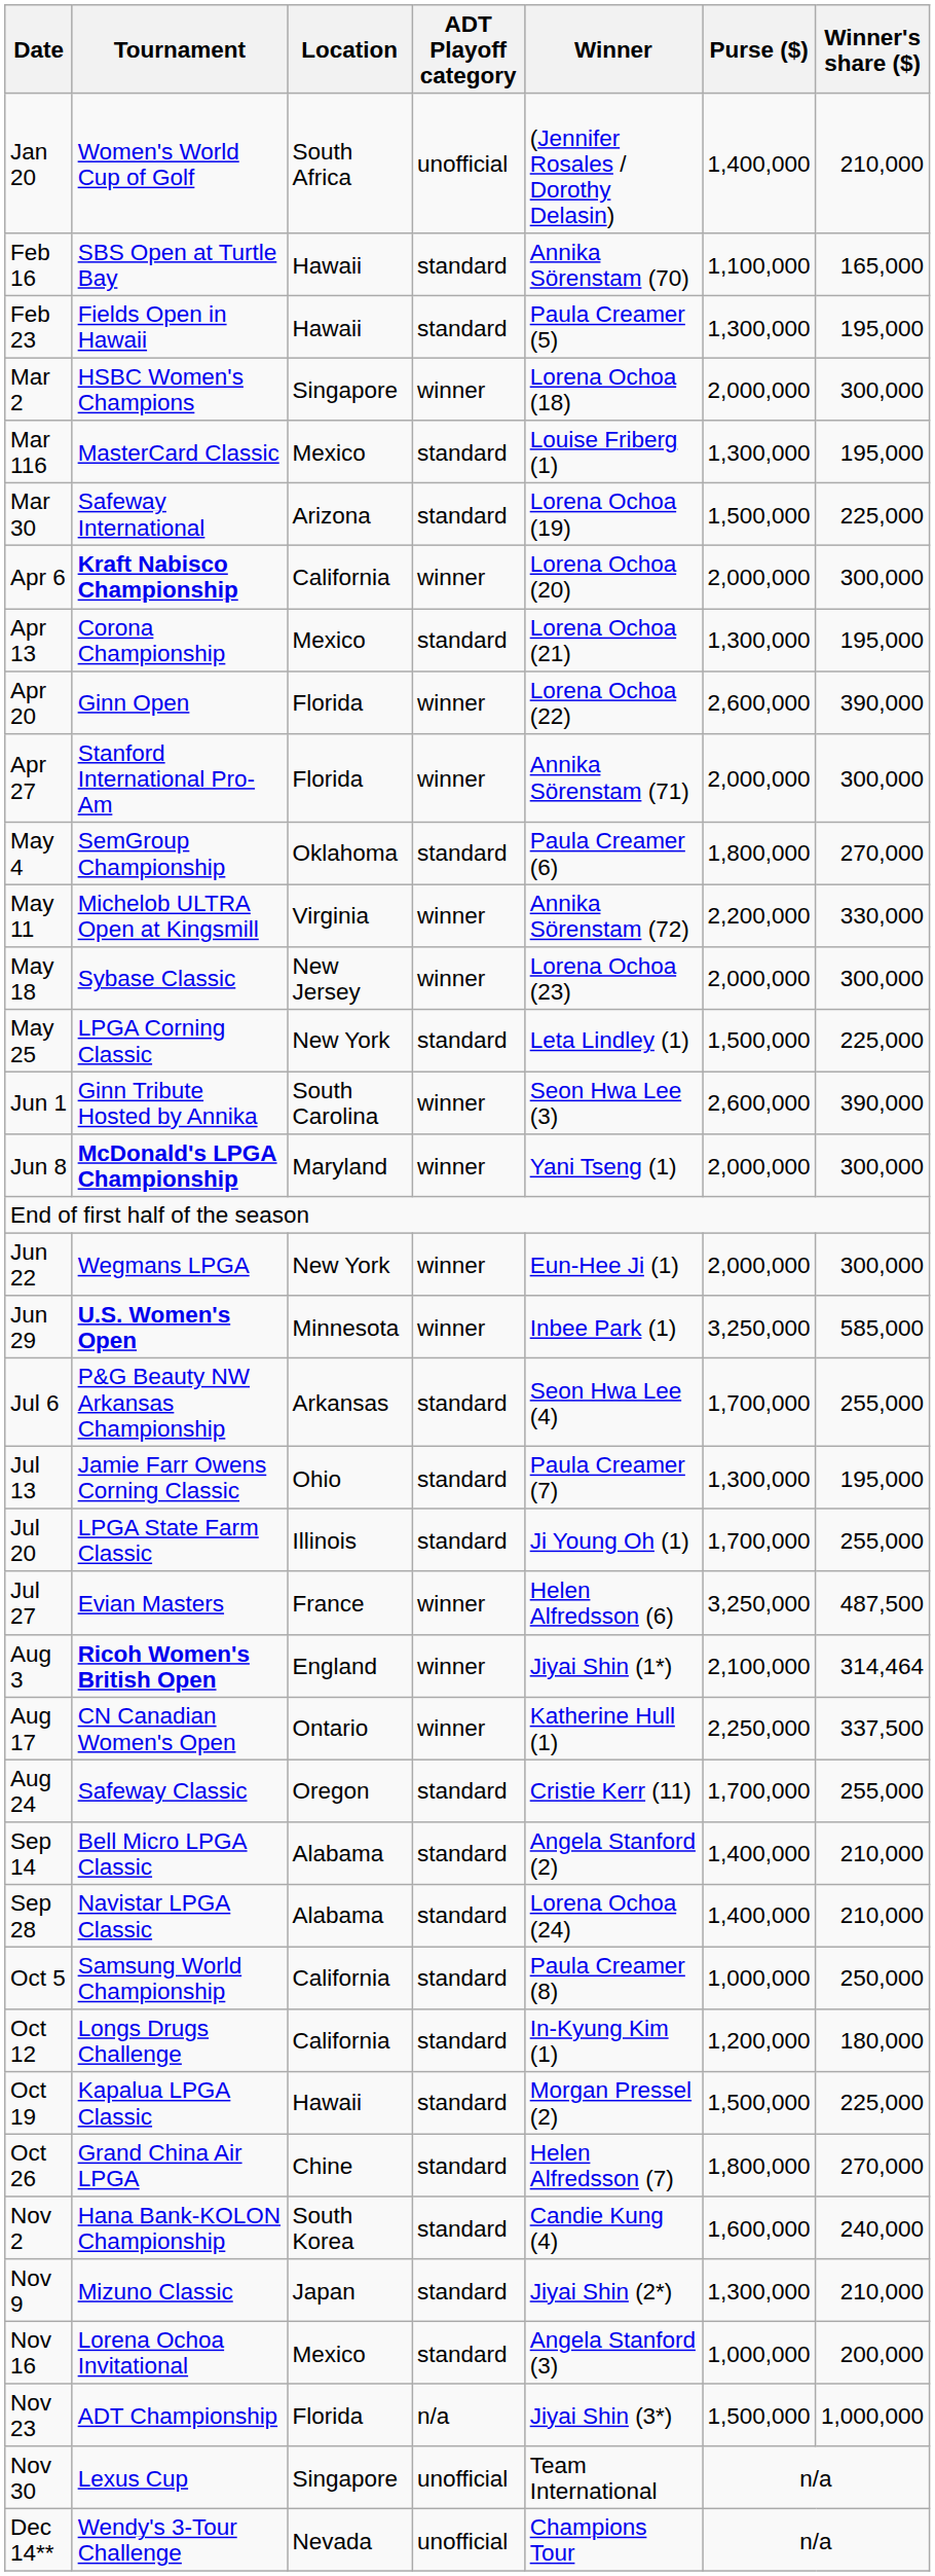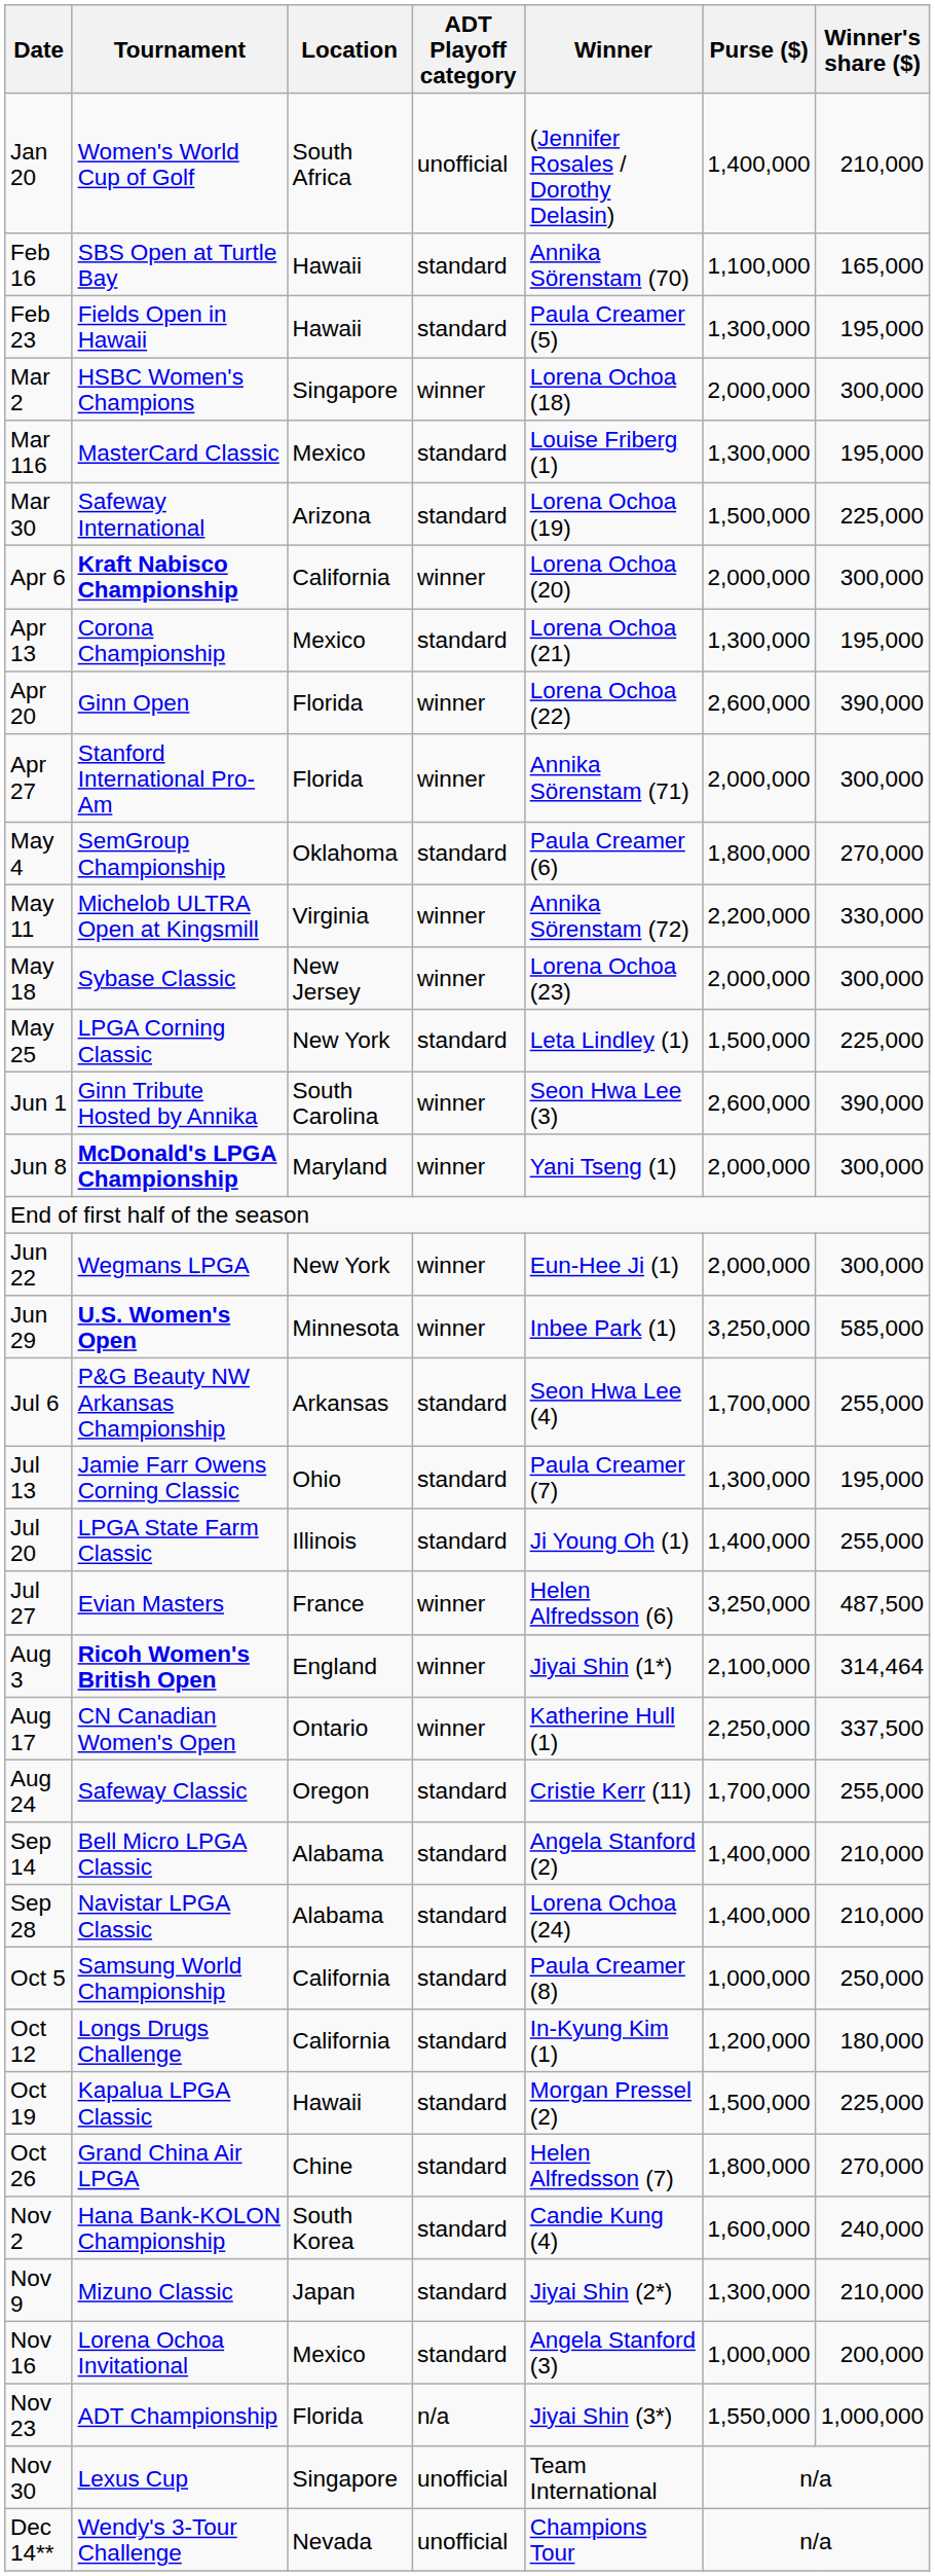 <table class="wikitable sortable" style="font-size:95%;">
 <tr>
 <th>Date</th>
 <th>Tournament</th>
 <th>Location</th>
 <th>ADT Playoff <br>category</th>
 <th>Winner</th>
 <th>Purse ($)</th>
 <th>Winner's<br>share ($)</th>
 </tr>
 <tr>
 <td>Jan 20</td>
 <td><a href='#'>Women's World Cup of Golf</a></td>
 <td>South Africa</td>
 <td>unofficial</td>
 <td><br>(<a href='#'>Jennifer Rosales</a> / <a href='#'>Dorothy Delasin</a>)</td>
 <td align=center>1,400,000</td>
 <td align=right>210,000</td>
 </tr>
 <tr>
 <td>Feb 16</td>
 <td><a href='#'>SBS Open at Turtle Bay</a></td>
 <td>Hawaii</td>
 <td>standard</td>
 <td> <a href='#'>Annika Sörenstam</a> (70)</td>
 <td align=center>1,100,000</td>
 <td align=right>165,000</td>
 </tr>
 <tr>
 <td>Feb 23</td>
 <td><a href='#'>Fields Open in Hawaii</a></td>
 <td>Hawaii</td>
 <td>standard</td>
 <td> <a href='#'>Paula Creamer</a> (5)</td>
 <td align=center>1,300,000</td>
 <td align=right>195,000</td>
 </tr>
 <tr>
 <td>Mar 2</td>
 <td><a href='#'>HSBC Women's Champions</a></td>
 <td>Singapore</td>
 <td>winner</td>
 <td> <a href='#'>Lorena Ochoa</a> (18)</td>
 <td align=center>2,000,000</td>
 <td align=right>300,000</td>
 </tr>
 <tr>
 <td>Mar 116</td>
 <td><a href='#'>MasterCard Classic</a></td>
 <td>Mexico</td>
 <td>standard</td>
 <td> <a href='#'>Louise Friberg</a> (1)</td>
 <td align=center>1,300,000</td>
 <td align=right>195,000</td>
 </tr>
 <tr>
 <td>Mar 30</td>
 <td><a href='#'>Safeway International</a></td>
 <td>Arizona</td>
 <td>standard</td>
 <td> <a href='#'>Lorena Ochoa</a> (19)</td>
 <td align=center>1,500,000</td>
 <td align=right>225,000</td>
 </tr>
 <tr>
 <td>Apr 6</td>
 <td><strong><a href='#'>Kraft Nabisco Championship</a></strong></td>
 <td>California</td>
 <td>winner</td>
 <td> <a href='#'>Lorena Ochoa</a> (20)</td>
 <td align=center>2,000,000</td>
 <td align=right>300,000</td>
 </tr>
 <tr>
 <td>Apr 13</td>
 <td><a href='#'>Corona Championship</a></td>
 <td>Mexico</td>
 <td>standard</td>
 <td> <a href='#'>Lorena Ochoa</a> (21)</td>
 <td align=center>1,300,000</td>
 <td align=right>195,000</td>
 </tr>
 <tr>
 <td>Apr 20</td>
 <td><a href='#'>Ginn Open</a></td>
 <td>Florida</td>
 <td>winner</td>
 <td> <a href='#'>Lorena Ochoa</a> (22)</td>
 <td align=center>2,600,000</td>
 <td align=right>390,000</td>
 </tr>
 <tr>
 <td>Apr 27</td>
 <td><a href='#'>Stanford International Pro-Am</a></td>
 <td>Florida</td>
 <td>winner</td>
 <td> <a href='#'>Annika Sörenstam</a> (71)</td>
 <td align=center>2,000,000</td>
 <td align=right>300,000</td>
 </tr>
 <tr>
 <td>May 4</td>
 <td><a href='#'>SemGroup Championship</a></td>
 <td>Oklahoma</td>
 <td>standard</td>
 <td> <a href='#'>Paula Creamer</a> (6)</td>
 <td align=center>1,800,000</td>
 <td align=right>270,000</td>
 </tr>
 <tr>
 <td>May 11</td>
 <td><a href='#'>Michelob ULTRA Open at Kingsmill</a></td>
 <td>Virginia</td>
 <td>winner</td>
 <td> <a href='#'>Annika Sörenstam</a> (72)</td>
 <td align=center>2,200,000</td>
 <td align=right>330,000</td>
 </tr>
 <tr>
 <td>May 18</td>
 <td><a href='#'>Sybase Classic</a></td>
 <td>New Jersey</td>
 <td>winner</td>
 <td> <a href='#'>Lorena Ochoa</a> (23)</td>
 <td align=center>2,000,000</td>
 <td align=right>300,000</td>
 </tr>
 <tr>
 <td>May 25</td>
 <td><a href='#'>LPGA Corning Classic</a></td>
 <td>New York</td>
 <td>standard</td>
 <td> <a href='#'>Leta Lindley</a> (1)</td>
 <td align=center>1,500,000</td>
 <td align=right>225,000</td>
 </tr>
 <tr>
 <td>Jun 1</td>
 <td><a href='#'>Ginn Tribute Hosted by Annika</a></td>
 <td>South Carolina</td>
 <td>winner</td>
 <td> <a href='#'>Seon Hwa Lee</a> (3)</td>
 <td align=center>2,600,000</td>
 <td align=right>390,000</td>
 </tr>
 <tr>
 <td>Jun 8</td>
 <td><strong><a href='#'>McDonald's LPGA Championship</a></strong></td>
 <td>Maryland</td>
 <td>winner</td>
 <td> <a href='#'>Yani Tseng</a> (1)</td>
 <td align=center>2,000,000</td>
 <td align=right>300,000</td>
 </tr>
 <tr>
 <td colspan="7">End of first half of the season</td>
 </tr>
 <tr>
 <td>Jun 22</td>
 <td><a href='#'>Wegmans LPGA</a></td>
 <td>New York</td>
 <td>winner</td>
 <td> <a href='#'>Eun-Hee Ji</a> (1)</td>
 <td align=center>2,000,000</td>
 <td align=right>300,000</td>
 </tr>
 <tr>
 <td>Jun 29</td>
 <td><strong><a href='#'>U.S. Women's Open</a></strong></td>
 <td>Minnesota</td>
 <td>winner</td>
 <td> <a href='#'>Inbee Park</a> (1)</td>
 <td align=center>3,250,000</td>
 <td align=right>585,000</td>
 </tr>
 <tr>
 <td>Jul 6</td>
 <td><a href='#'>P&G Beauty NW Arkansas Championship</a></td>
 <td>Arkansas</td>
 <td>standard</td>
 <td> <a href='#'>Seon Hwa Lee</a> (4)</td>
 <td align=center>1,700,000</td>
 <td align=right>255,000</td>
 </tr>
 <tr>
 <td>Jul 13</td>
 <td><a href='#'>Jamie Farr Owens Corning Classic</a></td>
 <td>Ohio</td>
 <td>standard</td>
 <td> <a href='#'>Paula Creamer</a> (7)</td>
 <td align=center>1,300,000</td>
 <td align=right>195,000</td>
 </tr>
 <tr>
 <td>Jul 20</td>
 <td><a href='#'>LPGA State Farm Classic</a></td>
 <td>Illinois</td>
 <td>standard</td>
 <td> <a href='#'>Ji Young Oh</a> (1)</td>
-<td align=center>1,700,000</td>
+<td align=center>1,400,000</td>
 <td align=right>255,000</td>
 </tr>
 <tr>
 <td>Jul 27</td>
 <td><a href='#'>Evian Masters</a></td>
 <td>France</td>
 <td>winner</td>
 <td> <a href='#'>Helen Alfredsson</a> (6)</td>
 <td align=center>3,250,000</td>
 <td align=right>487,500</td>
 </tr>
 <tr>
 <td>Aug 3</td>
 <td><strong><a href='#'>Ricoh Women's British Open</a></strong></td>
 <td>England</td>
 <td>winner</td>
 <td> <a href='#'>Jiyai Shin</a> (1*)</td>
 <td align=center>2,100,000</td>
 <td align=right>314,464</td>
 </tr>
 <tr>
 <td>Aug 17</td>
 <td><a href='#'>CN Canadian Women's Open</a></td>
 <td>Ontario</td>
 <td>winner</td>
 <td> <a href='#'>Katherine Hull</a> (1)</td>
 <td align=center>2,250,000</td>
 <td align=right>337,500</td>
 </tr>
 <tr>
 <td>Aug 24</td>
 <td><a href='#'>Safeway Classic</a></td>
 <td>Oregon</td>
 <td>standard</td>
 <td> <a href='#'>Cristie Kerr</a> (11)</td>
 <td align=center>1,700,000</td>
 <td align=right>255,000</td>
 </tr>
 <tr>
 <td>Sep 14</td>
 <td><a href='#'>Bell Micro LPGA Classic</a></td>
 <td>Alabama</td>
 <td>standard</td>
 <td> <a href='#'>Angela Stanford</a> (2)</td>
 <td align=center>1,400,000</td>
 <td align=right>210,000</td>
 </tr>
 <tr>
 <td>Sep 28</td>
 <td><a href='#'>Navistar LPGA Classic</a></td>
 <td>Alabama</td>
 <td>standard</td>
 <td> <a href='#'>Lorena Ochoa</a> (24)</td>
 <td align=center>1,400,000</td>
 <td align=right>210,000</td>
 </tr>
 <tr>
 <td>Oct 5</td>
 <td><a href='#'>Samsung World Championship</a></td>
 <td>California</td>
 <td>standard</td>
 <td> <a href='#'>Paula Creamer</a> (8)</td>
 <td align=center>1,000,000</td>
 <td align=right>250,000</td>
 </tr>
 <tr>
 <td>Oct 12</td>
 <td><a href='#'>Longs Drugs Challenge</a></td>
 <td>California</td>
 <td>standard</td>
 <td> <a href='#'>In-Kyung Kim</a> (1)</td>
 <td align=center>1,200,000</td>
 <td align=right>180,000</td>
 </tr>
 <tr>
 <td>Oct 19</td>
 <td><a href='#'>Kapalua LPGA Classic</a></td>
 <td>Hawaii</td>
 <td>standard</td>
 <td> <a href='#'>Morgan Pressel</a> (2)</td>
 <td align=center>1,500,000</td>
 <td align=right>225,000</td>
 </tr>
 <tr>
 <td>Oct 26</td>
 <td><a href='#'>Grand China Air LPGA</a></td>
 <td>Chine</td>
 <td>standard</td>
 <td> <a href='#'>Helen Alfredsson</a> (7)</td>
 <td align=center>1,800,000</td>
 <td align=right>270,000</td>
 </tr>
 <tr>
 <td>Nov 2</td>
 <td><a href='#'>Hana Bank-KOLON Championship</a></td>
 <td>South Korea</td>
 <td>standard</td>
 <td> <a href='#'>Candie Kung</a> (4)</td>
 <td align=center>1,600,000</td>
 <td align=right>240,000</td>
 </tr>
 <tr>
 <td>Nov 9</td>
 <td><a href='#'>Mizuno Classic</a></td>
 <td>Japan</td>
 <td>standard</td>
 <td> <a href='#'>Jiyai Shin</a> (2*)</td>
 <td align=center>1,300,000</td>
 <td align=right>210,000</td>
 </tr>
 <tr>
 <td>Nov 16</td>
 <td><a href='#'>Lorena Ochoa Invitational</a></td>
 <td>Mexico</td>
 <td>standard</td>
 <td> <a href='#'>Angela Stanford</a> (3)</td>
 <td align=center>1,000,000</td>
 <td align=right>200,000</td>
 </tr>
 <tr>
 <td>Nov 23</td>
 <td><a href='#'>ADT Championship</a></td>
 <td>Florida</td>
 <td>n/a</td>
 <td> <a href='#'>Jiyai Shin</a> (3*)</td>
-<td align=center>1,500,000</td>
+<td align=center>1,550,000</td>
 <td align=right>1,000,000</td>
 </tr>
 <tr>
 <td>Nov 30</td>
 <td><a href='#'>Lexus Cup</a></td>
 <td>Singapore</td>
 <td>unofficial</td>
 <td>Team International</td>
 <td colspan=2 align=center>n/a</td>
 </tr>
 <tr>
 <td>Dec 14**</td>
 <td><a href='#'>Wendy's 3-Tour Challenge</a></td>
 <td>Nevada</td>
 <td>unofficial</td>
 <td><a href='#'>Champions Tour</a></td>
 <td colspan=2 align=center>n/a</td>
 </tr>
 </table>
